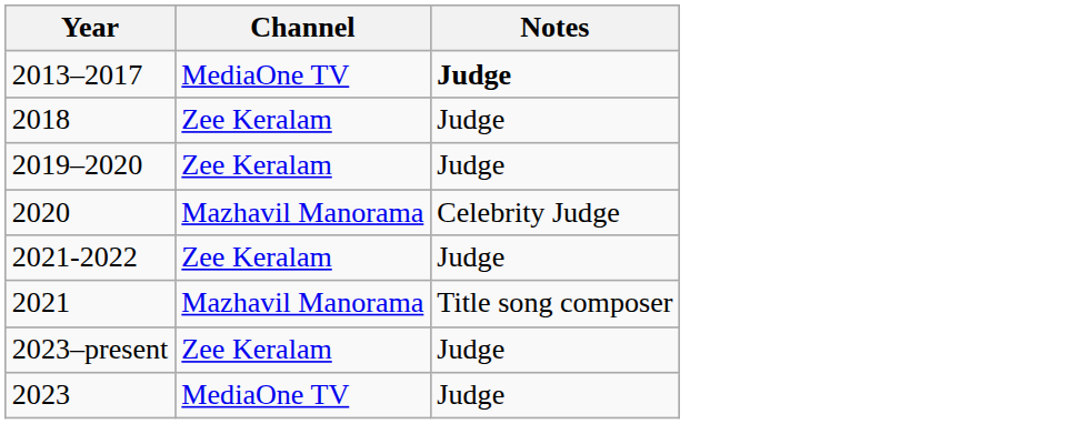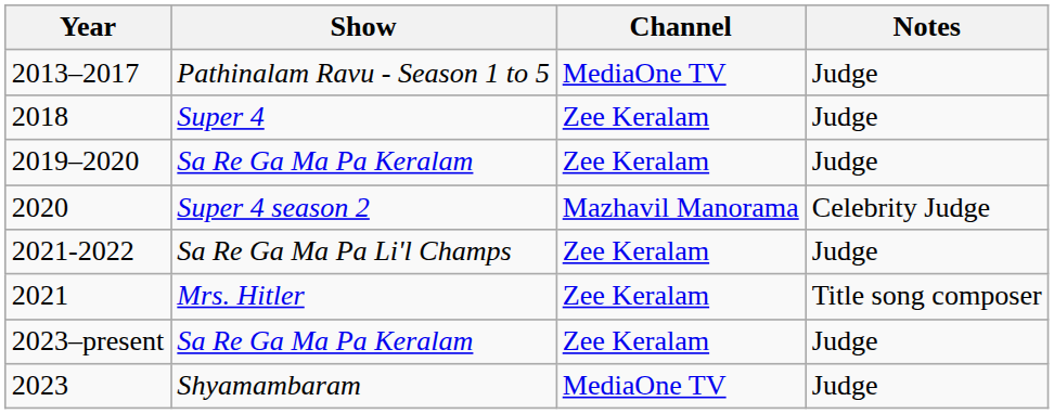 <table class="wikitable sortable">
 <tr>
 <th>Year</th>
+<th>Show</th>
 <th>Channel</th>
 <th>Notes</th>
 </tr>
 <tr>
 <td>2013–2017</td>
+<td><em>Pathinalam Ravu - Season 1 to 5</em></td>
 <td><a href='#'>MediaOne TV</a></td>
-<td><strong>Judge</strong></td>
+<td>Judge</td>
 </tr>
 <tr>
 <td>2018</td>
+<td><em><a href='#'>Super 4</a></em></td>
 <td><a href='#'>Zee Keralam</a></td>
 <td>Judge</td>
 </tr>
 <tr>
 <td>2019–2020</td>
+<td><em><a href='#'>Sa Re Ga Ma Pa Keralam</a></em></td>
 <td><a href='#'>Zee Keralam</a></td>
 <td>Judge</td>
 </tr>
 <tr>
 <td>2020</td>
+<td><em><a href='#'>Super 4 season 2</a></em></td>
 <td><a href='#'>Mazhavil Manorama</a></td>
 <td>Celebrity Judge</td>
 </tr>
 <tr>
 <td>2021-2022</td>
+<td><em>Sa Re Ga Ma Pa Li'l Champs</em></td>
 <td><a href='#'>Zee Keralam</a></td>
 <td>Judge</td>
 </tr>
 <tr>
 <td>2021</td>
-<td><a href='#'>Mazhavil Manorama</a></td>
+<td><em><a href='#'>Mrs. Hitler</a></em></td>
+<td><a href='#'>Zee Keralam</a></td>
 <td>Title song composer</td>
 </tr>
 <tr>
 <td>2023–present</td>
+<td><em><a href='#'>Sa Re Ga Ma Pa Keralam</a></em></td>
 <td><a href='#'>Zee Keralam</a></td>
 <td>Judge</td>
 </tr>
 <tr>
 <td>2023</td>
+<td><em>Shyamambaram</em></td>
 <td><a href='#'>MediaOne TV</a></td>
 <td>Judge</td>
 </tr>
 </table>
